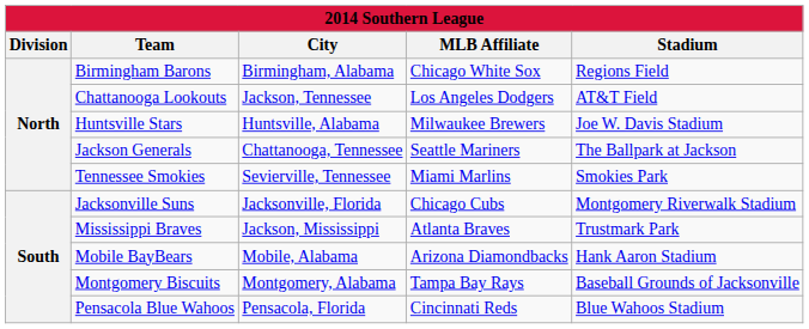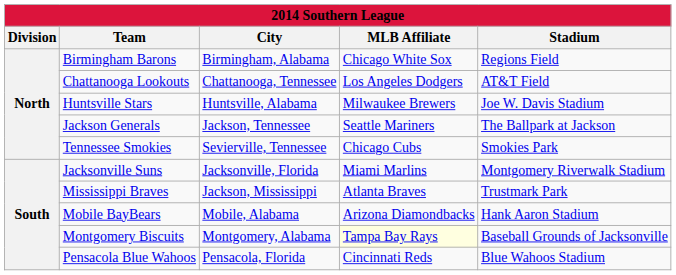 <table class="wikitable" style="width:auto">
 <tr>
 <td bgcolor="#DC143C" align="center" colspan="7"><strong><span>2014 Southern League</span></strong></td>
 </tr>
 <tr>
 <th>Division</th>
 <th>Team</th>
 <th>City</th>
 <th>MLB Affiliate</th>
 <th>Stadium</th>
 </tr>
 <tr>
 <th rowspan="5">North</th>
 <td><a href='#'>Birmingham Barons</a></td>
 <td><a href='#'>Birmingham, Alabama</a></td>
 <td><a href='#'>Chicago White Sox</a></td>
 <td><a href='#'>Regions Field</a></td>
 </tr>
 <tr>
 <td><a href='#'>Chattanooga Lookouts</a></td>
-<td><a href='#'>Jackson, Tennessee</a></td>
+<td><a href='#'>Chattanooga, Tennessee</a></td>
 <td><a href='#'>Los Angeles Dodgers</a></td>
 <td><a href='#'>AT&T Field</a></td>
 </tr>
 <tr>
 <td><a href='#'>Huntsville Stars</a></td>
 <td><a href='#'>Huntsville, Alabama</a></td>
 <td><a href='#'>Milwaukee Brewers</a></td>
 <td><a href='#'>Joe W. Davis Stadium</a></td>
 </tr>
 <tr>
 <td><a href='#'>Jackson Generals</a></td>
-<td><a href='#'>Chattanooga, Tennessee</a></td>
+<td><a href='#'>Jackson, Tennessee</a></td>
 <td><a href='#'>Seattle Mariners</a></td>
 <td><a href='#'>The Ballpark at Jackson</a></td>
 </tr>
 <tr>
 <td><a href='#'>Tennessee Smokies</a></td>
 <td><a href='#'>Sevierville, Tennessee</a></td>
-<td><a href='#'>Miami Marlins</a></td>
+<td><a href='#'>Chicago Cubs</a></td>
 <td><a href='#'>Smokies Park</a></td>
 </tr>
 <tr>
 <th rowspan="5">South</th>
 <td><a href='#'>Jacksonville Suns</a></td>
 <td><a href='#'>Jacksonville, Florida</a></td>
-<td><a href='#'>Chicago Cubs</a></td>
+<td><a href='#'>Miami Marlins</a></td>
 <td><a href='#'>Montgomery Riverwalk Stadium</a></td>
 </tr>
 <tr>
 <td><a href='#'>Mississippi Braves</a></td>
 <td><a href='#'>Jackson, Mississippi</a></td>
 <td><a href='#'>Atlanta Braves</a></td>
 <td><a href='#'>Trustmark Park</a></td>
 </tr>
 <tr>
 <td><a href='#'>Mobile BayBears</a></td>
 <td><a href='#'>Mobile, Alabama</a></td>
 <td><a href='#'>Arizona Diamondbacks</a></td>
 <td><a href='#'>Hank Aaron Stadium</a></td>
 </tr>
 <tr>
 <td><a href='#'>Montgomery Biscuits</a></td>
 <td><a href='#'>Montgomery, Alabama</a></td>
-<td><a href='#'>Tampa Bay Rays</a></td>
+<td style="background: lightyellow;"><a href='#'>Tampa Bay Rays</a></td>
 <td><a href='#'>Baseball Grounds of Jacksonville</a></td>
 </tr>
 <tr>
 <td><a href='#'>Pensacola Blue Wahoos</a></td>
 <td><a href='#'>Pensacola, Florida</a></td>
 <td><a href='#'>Cincinnati Reds</a></td>
 <td><a href='#'>Blue Wahoos Stadium</a></td>
 </tr>
 </table>
